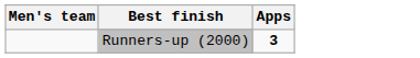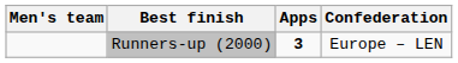 <table class="wikitable" style="text-align: center; font-size: 90%; margin-left: 1em;">
 <tr>
 <th>Men's team</th>
 <th>Best finish</th>
 <th>Apps</th>
+<th>Confederation</th>
 </tr>
 <tr>
 <td style="text-align: left;"></td>
 <td style="background-color: silver; text-align: left;">Runners-up (2000)</td>
 <td><strong>3</strong></td>
+<td>Europe – LEN</td>
 </tr>
 </table>
